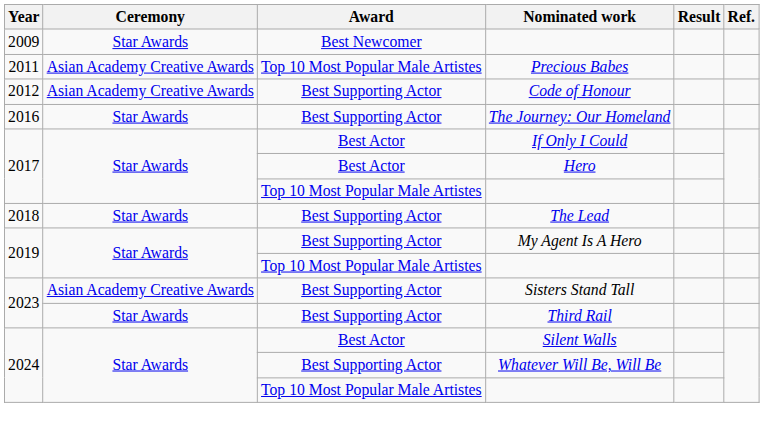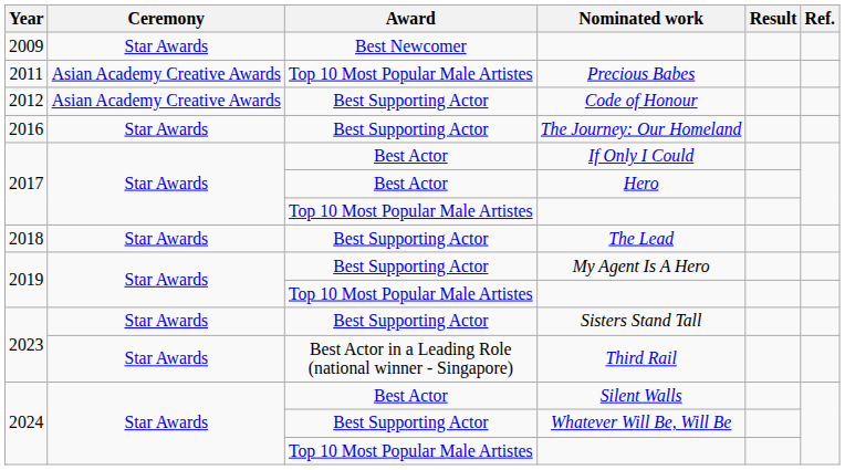 <table class="wikitable sortable" style="text-align: center;">
 <tr>
 <th>Year</th>
 <th>Ceremony</th>
 <th>Award</th>
 <th>Nominated work</th>
 <th>Result</th>
 <th>Ref.</th>
 </tr>
 <tr>
 <td>2009</td>
 <td><a href='#'>Star Awards</a></td>
 <td><a href='#'>Best Newcomer</a></td>
 <td></td>
 <td></td>
 <td></td>
 </tr>
 <tr>
 <td>2011</td>
 <td><a href='#'>Asian Academy Creative Awards</a></td>
 <td><a href='#'>Top 10 Most Popular Male Artistes</a></td>
 <td><em><a href='#'>Precious Babes</a></em> </td>
 <td></td>
 <td></td>
 </tr>
 <tr>
 <td>2012</td>
 <td><a href='#'>Asian Academy Creative Awards</a></td>
 <td><a href='#'>Best Supporting Actor</a></td>
 <td><em><a href='#'>Code of Honour</a></em> </td>
 <td></td>
 <td></td>
 </tr>
 <tr>
 <td>2016</td>
 <td><a href='#'>Star Awards</a></td>
 <td><a href='#'>Best Supporting Actor</a></td>
 <td><em><a href='#'>The Journey: Our Homeland</a></em> </td>
 <td></td>
 <td></td>
 </tr>
 <tr>
 <td rowspan="3">2017</td>
 <td rowspan="3"><a href='#'>Star Awards</a></td>
 <td><a href='#'>Best Actor</a></td>
 <td><em><a href='#'>If Only I Could</a></em> </td>
 <td></td>
 <td rowspan="3"></td>
 </tr>
 <tr>
 <td><a href='#'>Best Actor</a></td>
 <td><em><a href='#'>Hero</a></em> </td>
 <td></td>
 </tr>
 <tr>
 <td><a href='#'>Top 10 Most Popular Male Artistes</a></td>
 <td></td>
 <td></td>
 </tr>
 <tr>
 <td>2018</td>
 <td><a href='#'>Star Awards</a></td>
 <td><a href='#'>Best Supporting Actor</a></td>
 <td><em><a href='#'>The Lead</a></em> </td>
 <td></td>
 <td></td>
 </tr>
 <tr>
 <td rowspan="2">2019</td>
 <td rowspan="2"><a href='#'>Star Awards</a></td>
 <td><a href='#'>Best Supporting Actor</a></td>
 <td><em>My Agent Is A Hero</em> </td>
 <td></td>
 <td></td>
 </tr>
 <tr>
 <td><a href='#'>Top 10 Most Popular Male Artistes</a></td>
 <td></td>
 <td></td>
 <td></td>
 </tr>
 <tr>
 <td rowspan="2">2023</td>
-<td><a href='#'>Asian Academy Creative Awards</a></td>
+<td><a href='#'>Star Awards</a></td>
 <td><a href='#'>Best Supporting Actor</a></td>
 <td><em>Sisters Stand Tall</em><br></td>
 <td></td>
 <td></td>
 </tr>
 <tr>
 <td><a href='#'>Star Awards</a></td>
-<td><a href='#'>Best Supporting Actor</a></td>
+<td>Best Actor in a Leading Role<br> (national winner - Singapore)</td>
 <td><a href='#'><em>Third Rail</em></a> </td>
 <td></td>
 </tr>
 <tr>
 <td rowspan="3">2024</td>
 <td rowspan="3"><a href='#'>Star Awards</a></td>
 <td><a href='#'>Best Actor</a></td>
 <td><em><a href='#'>Silent Walls</a></em> </td>
 <td></td>
 <td rowspan="3"></td>
 </tr>
 <tr>
 <td><a href='#'>Best Supporting Actor</a></td>
 <td><em><a href='#'>Whatever Will Be, Will Be</a></em> </td>
 <td></td>
 </tr>
 <tr>
 <td><a href='#'>Top 10 Most Popular Male Artistes</a></td>
 <td></td>
 <td></td>
 </tr>
 </table>
